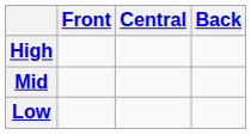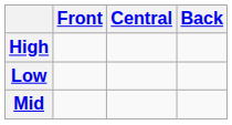 <table class="wikitable">
 <tr>
 <th></th>
 <th><a href='#'>Front</a></th>
 <th><a href='#'>Central</a></th>
 <th><a href='#'>Back</a></th>
 </tr>
 <tr style="text-align:center;">
 <th><a href='#'>High</a></th>
 <td></td>
 <td></td>
 <td></td>
 </tr>
 <tr style="text-align:center;">
+<th><a href='#'>Low</a></th>
+<td></td>
+<td></td>
+<td></td>
+</tr>
+<tr style="text-align:center;">
 <th><a href='#'>Mid</a></th>
 <td></td>
 <td></td>
 <td></td>
 </tr>
-<tr style="text-align:center;">
-<th><a href='#'>Low</a></th>
-<td></td>
-<td></td>
-<td></td>
-</tr>
 </table>
